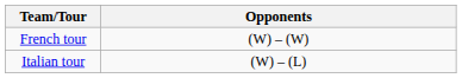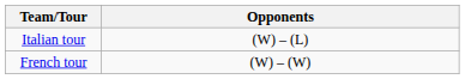 <table class="wikitable" style="text-align:center">
 <tr>
 <th width="100">Team/Tour</th>
 <th width="390">Opponents</th>
 </tr>
 <tr>
+<td><a href='#'>Italian tour</a></td>
+<td align=center> (W) –  (L)</td>
+</tr>
+<tr>
 <td><a href='#'>French tour</a></td>
 <td align=center> (W) –  (W)</td>
 </tr>
-<tr>
-<td><a href='#'>Italian tour</a></td>
-<td align=center> (W) –  (L)</td>
-</tr>
 </table>
